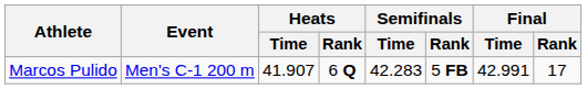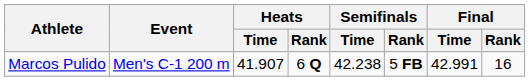 <table class=wikitable style="font-size:90%">
 <tr>
 <th rowspan="2">Athlete</th>
 <th rowspan="2">Event</th>
 <th colspan=2>Heats</th>
 <th colspan=2>Semifinals</th>
 <th colspan=2>Final</th>
 </tr>
 <tr style="font-size:95%">
 <th>Time</th>
 <th>Rank</th>
 <th>Time</th>
 <th>Rank</th>
 <th>Time</th>
 <th>Rank</th>
 </tr>
 <tr align=center>
 <td align=left><a href='#'>Marcos Pulido</a></td>
 <td align=left><a href='#'>Men's C-1 200 m</a></td>
 <td>41.907</td>
 <td>6 <strong>Q</strong></td>
-<td>42.283</td>
+<td>42.238</td>
 <td>5 <strong>FB</strong></td>
 <td>42.991</td>
-<td>17</td>
+<td>16</td>
 </tr>
 </table>
